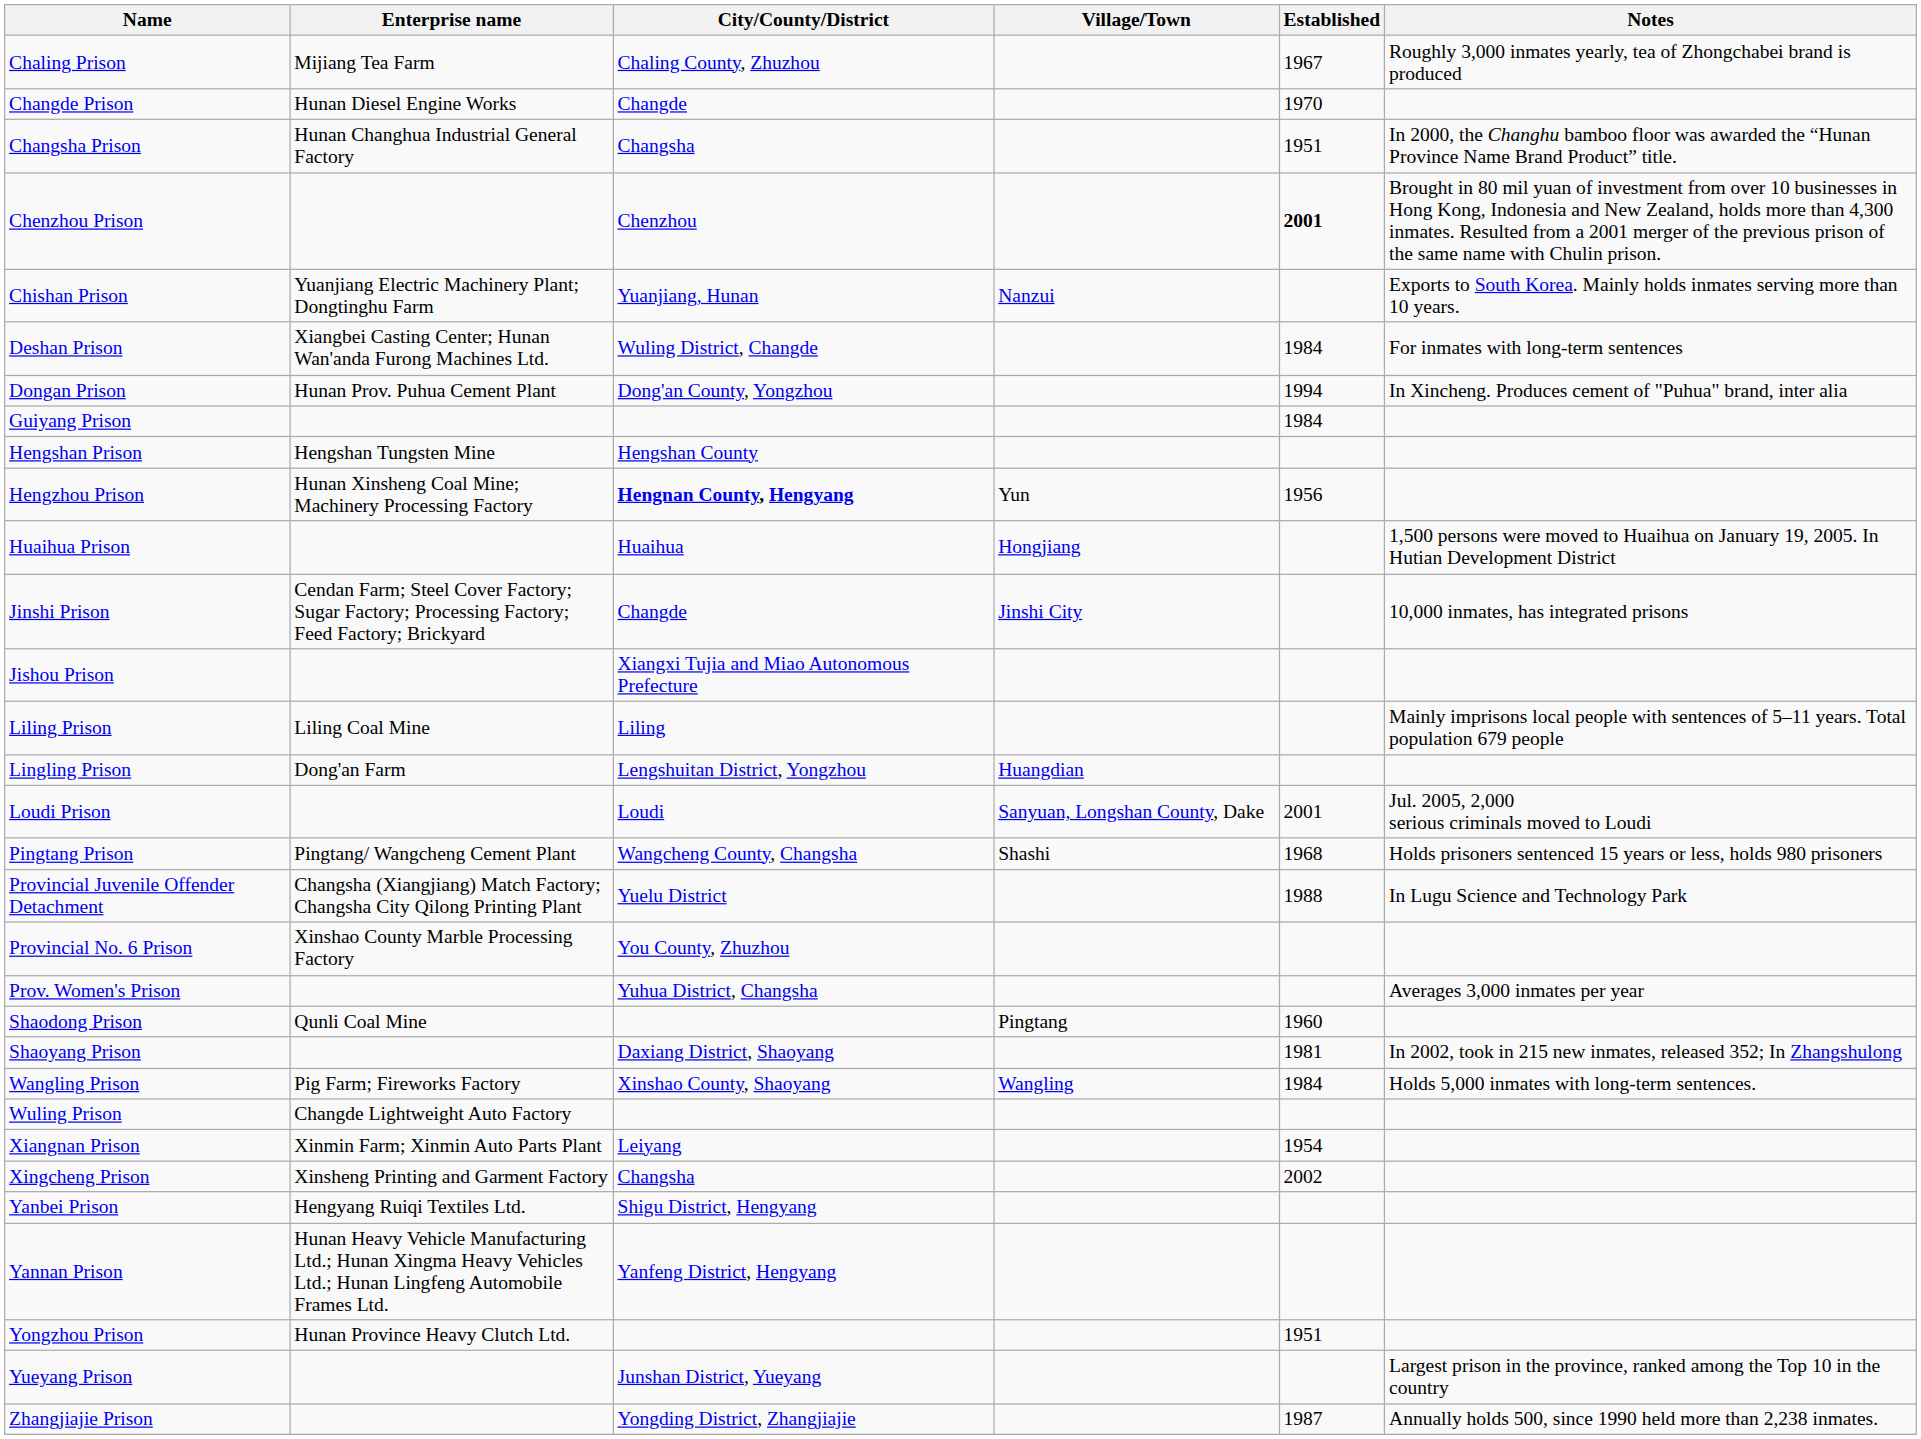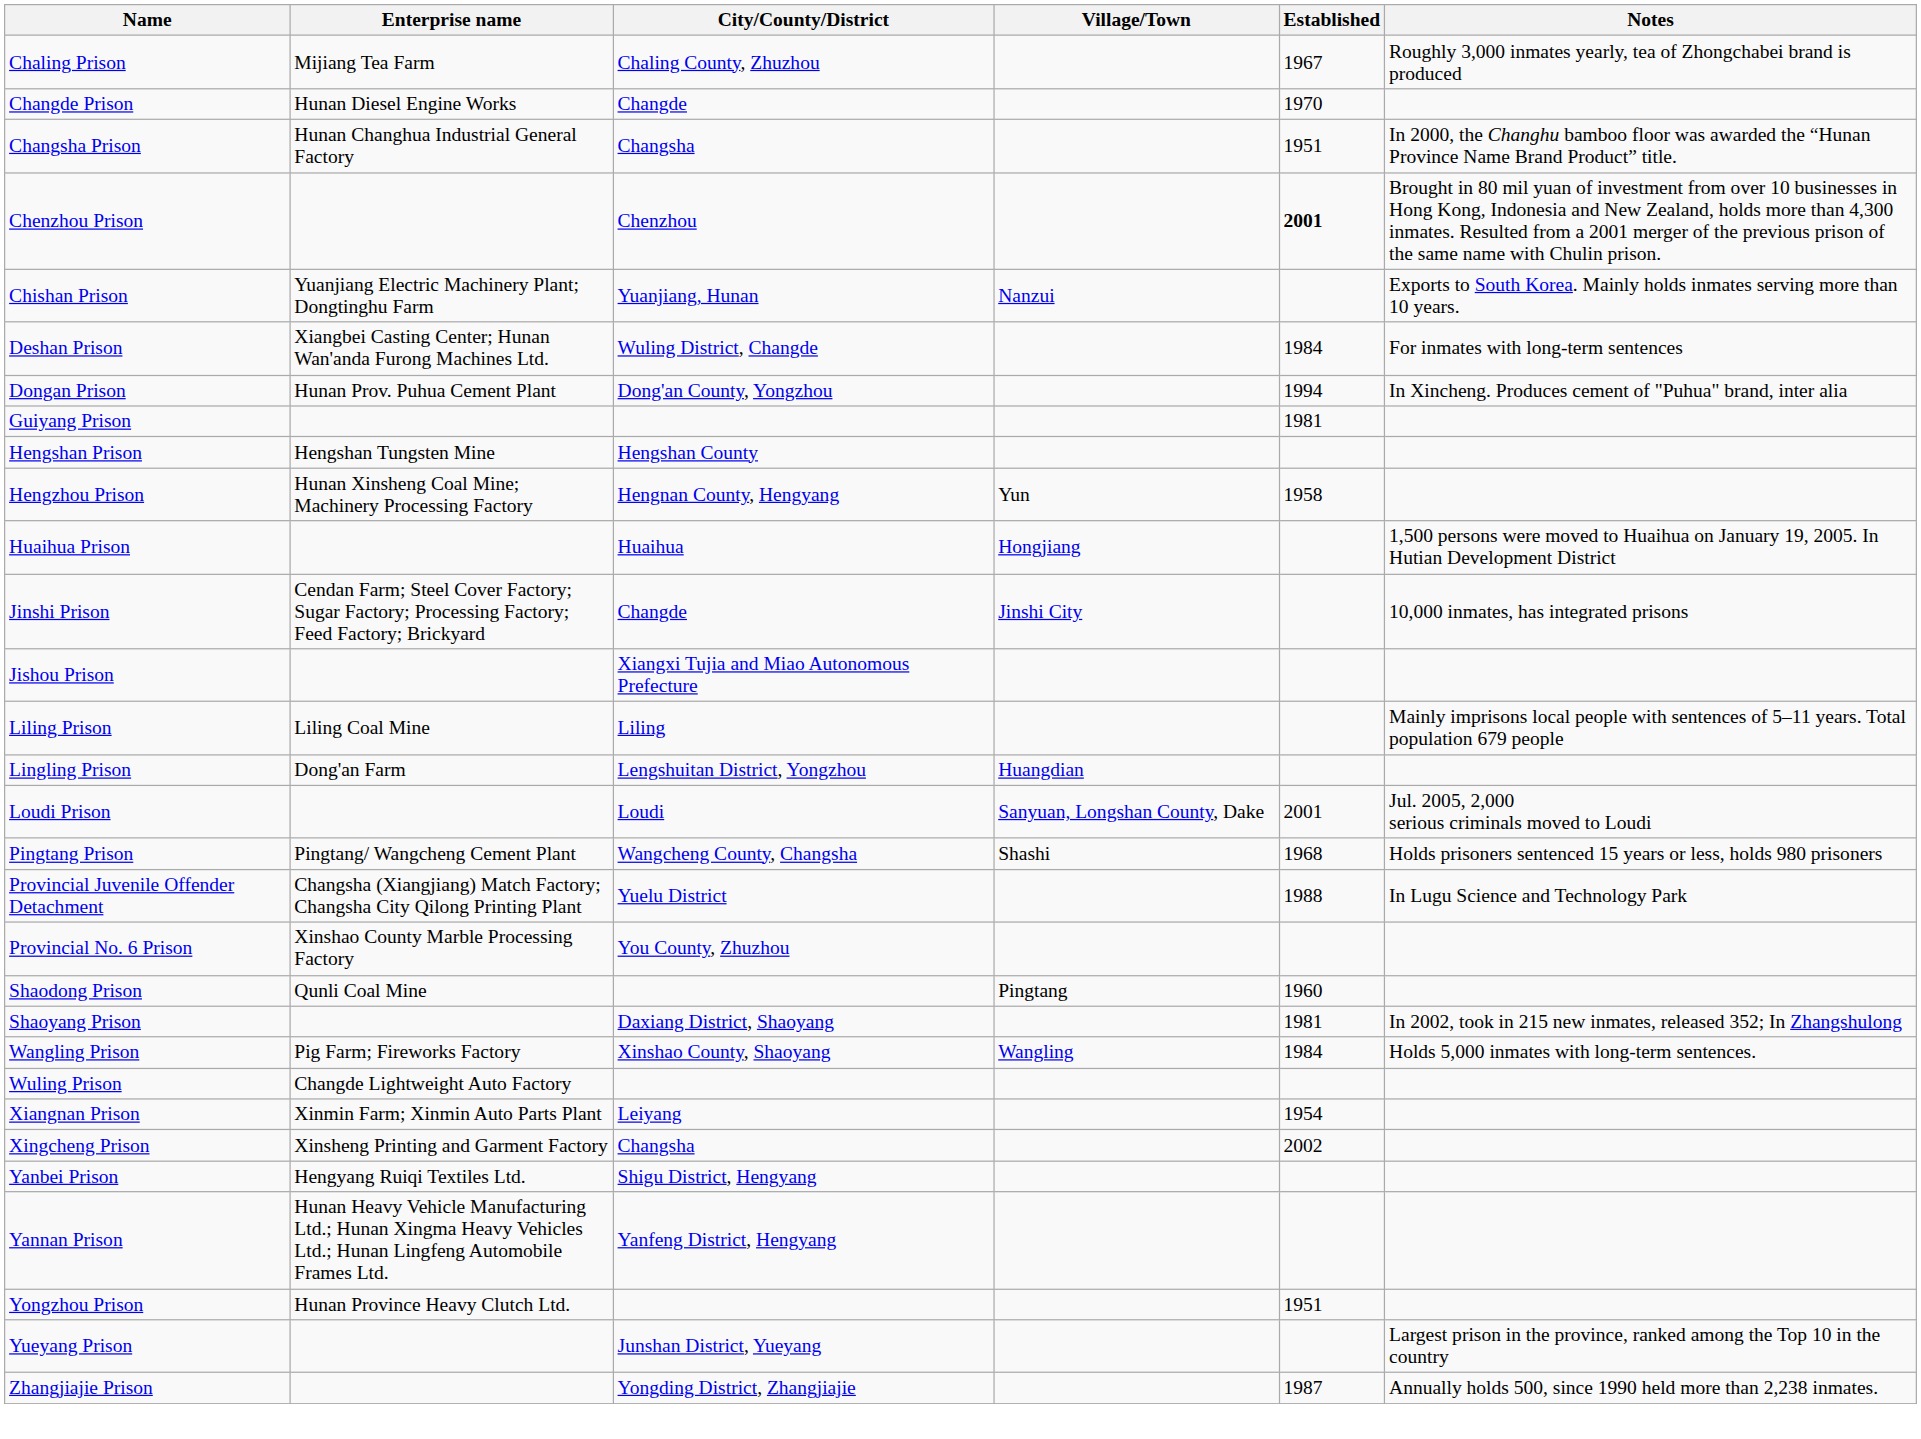 <table class="wikitable">
 <tr>
 <th width=15%>Name</th>
 <th width=17%>Enterprise name</th>
 <th width=20%>City/County/District</th>
 <th width=15%>Village/Town</th>
 <th width=5%>Established</th>
 <th width=28%>Notes</th>
 </tr>
 <tr>
 <td><a href='#'>Chaling Prison</a></td>
 <td>Mijiang Tea Farm</td>
 <td><a href='#'>Chaling County</a>, <a href='#'>Zhuzhou</a></td>
 <td></td>
 <td>1967</td>
 <td>Roughly 3,000 inmates yearly, tea of Zhongchabei brand is produced</td>
 </tr>
 <tr>
 <td><a href='#'>Changde Prison</a></td>
 <td>Hunan Diesel Engine Works</td>
 <td><a href='#'>Changde</a></td>
 <td></td>
 <td>1970</td>
 <td></td>
 </tr>
 <tr>
 <td><a href='#'>Changsha Prison</a></td>
 <td>Hunan Changhua Industrial General Factory</td>
 <td><a href='#'>Changsha</a></td>
 <td></td>
 <td>1951</td>
 <td>In 2000, the <em>Changhu</em> bamboo floor was awarded the “Hunan Province Name Brand Product” title.</td>
 </tr>
 <tr>
 <td><a href='#'>Chenzhou Prison</a></td>
 <td></td>
 <td><a href='#'>Chenzhou</a></td>
 <td></td>
 <td><strong>2001</strong></td>
 <td>Brought in 80 mil yuan of investment from over 10 businesses in<br>Hong Kong, Indonesia and New Zealand, holds more than 4,300 inmates. Resulted from a 2001 merger of the previous prison of the same name with Chulin prison.</td>
 </tr>
 <tr>
 <td><a href='#'>Chishan Prison</a></td>
 <td>Yuanjiang Electric Machinery Plant; Dongtinghu Farm</td>
 <td><a href='#'>Yuanjiang, Hunan</a></td>
 <td><a href='#'>Nanzui</a></td>
 <td></td>
 <td>Exports to <a href='#'>South Korea</a>. Mainly holds inmates serving more than 10 years.</td>
 </tr>
 <tr>
 <td><a href='#'>Deshan Prison</a></td>
 <td>Xiangbei Casting Center; Hunan Wan'anda Furong Machines Ltd.</td>
 <td><a href='#'>Wuling District</a>, <a href='#'>Changde</a></td>
 <td></td>
 <td>1984</td>
 <td>For inmates with long-term sentences</td>
 </tr>
 <tr>
 <td><a href='#'>Dongan Prison</a></td>
 <td>Hunan Prov. Puhua Cement Plant</td>
 <td><a href='#'>Dong'an County</a>, <a href='#'>Yongzhou</a></td>
 <td></td>
 <td>1994</td>
 <td>In Xincheng. Produces cement of "Puhua" brand, inter alia</td>
 </tr>
 <tr>
 <td><a href='#'>Guiyang Prison</a></td>
 <td></td>
 <td></td>
 <td></td>
-<td>1984</td>
+<td>1981</td>
 <td></td>
 </tr>
 <tr>
 <td><a href='#'>Hengshan Prison</a></td>
 <td>Hengshan Tungsten Mine</td>
 <td><a href='#'>Hengshan County</a></td>
 <td></td>
 <td></td>
 <td></td>
 </tr>
 <tr>
 <td><a href='#'>Hengzhou Prison</a></td>
 <td>Hunan Xinsheng Coal Mine; Machinery Processing Factory</td>
-<td><strong><a href='#'>Hengnan County</a>, <a href='#'>Hengyang</a></strong></td>
+<td><a href='#'>Hengnan County</a>, <a href='#'>Hengyang</a></td>
 <td>Yun</td>
-<td>1956</td>
+<td>1958</td>
 <td></td>
 </tr>
 <tr>
 <td><a href='#'>Huaihua Prison</a></td>
 <td></td>
 <td><a href='#'>Huaihua</a></td>
 <td><a href='#'>Hongjiang</a></td>
 <td></td>
 <td>1,500 persons were moved to Huaihua on January 19, 2005. In Hutian Development District</td>
 </tr>
 <tr>
 <td><a href='#'>Jinshi Prison</a></td>
 <td>Cendan Farm; Steel Cover Factory; Sugar Factory; Processing Factory; Feed Factory; Brickyard</td>
 <td><a href='#'>Changde</a></td>
 <td><a href='#'>Jinshi City</a></td>
 <td></td>
 <td>10,000 inmates, has integrated prisons</td>
 </tr>
 <tr>
 <td><a href='#'>Jishou Prison</a></td>
 <td></td>
 <td><a href='#'>Xiangxi Tujia and Miao Autonomous Prefecture</a></td>
 <td></td>
 <td></td>
 <td></td>
 </tr>
 <tr>
 <td><a href='#'>Liling Prison</a></td>
 <td>Liling Coal Mine</td>
 <td><a href='#'>Liling</a></td>
 <td></td>
 <td></td>
 <td>Mainly imprisons local people with sentences of 5–11 years. Total population 679 people</td>
 </tr>
 <tr>
 <td><a href='#'>Lingling Prison</a></td>
 <td>Dong'an Farm</td>
 <td><a href='#'>Lengshuitan District</a>, <a href='#'>Yongzhou</a></td>
 <td><a href='#'>Huangdian</a></td>
 <td></td>
 <td></td>
 </tr>
 <tr>
 <td><a href='#'>Loudi Prison</a></td>
 <td></td>
 <td><a href='#'>Loudi</a></td>
 <td><a href='#'>Sanyuan, Longshan County</a>, Dake</td>
 <td>2001</td>
 <td>Jul. 2005, 2,000<br>serious criminals moved to Loudi</td>
 </tr>
 <tr>
 <td><a href='#'>Pingtang Prison</a></td>
 <td>Pingtang/ Wangcheng Cement Plant</td>
 <td><a href='#'>Wangcheng County</a>, <a href='#'>Changsha</a></td>
 <td>Shashi</td>
 <td>1968</td>
 <td>Holds prisoners sentenced 15 years or less, holds 980 prisoners</td>
 </tr>
 <tr>
 <td><a href='#'>Provincial Juvenile Offender Detachment</a></td>
 <td>Changsha (Xiangjiang) Match Factory; Changsha City Qilong Printing Plant</td>
 <td><a href='#'>Yuelu District</a></td>
 <td></td>
 <td>1988</td>
 <td>In Lugu Science and Technology Park</td>
 </tr>
 <tr>
 <td><a href='#'>Provincial No. 6 Prison</a></td>
 <td>Xinshao County Marble Processing Factory</td>
 <td><a href='#'>You County</a>, <a href='#'>Zhuzhou</a></td>
 <td></td>
 <td></td>
 <td></td>
-</tr>
-<tr>
-<td><a href='#'>Prov. Women's Prison</a></td>
-<td></td>
-<td><a href='#'>Yuhua District</a>, <a href='#'>Changsha</a></td>
-<td></td>
-<td></td>
-<td>Averages 3,000 inmates per year</td>
 </tr>
 <tr>
 <td><a href='#'>Shaodong Prison</a></td>
 <td>Qunli Coal Mine</td>
 <td></td>
 <td>Pingtang</td>
 <td>1960</td>
 <td></td>
 </tr>
 <tr>
 <td><a href='#'>Shaoyang Prison</a></td>
 <td></td>
 <td><a href='#'>Daxiang District</a>, <a href='#'>Shaoyang</a></td>
 <td></td>
 <td>1981</td>
 <td>In 2002, took in 215 new inmates, released 352; In <a href='#'>Zhangshulong</a></td>
 </tr>
 <tr>
 <td><a href='#'>Wangling Prison</a></td>
 <td>Pig Farm; Fireworks Factory</td>
 <td><a href='#'>Xinshao County</a>, <a href='#'>Shaoyang</a></td>
 <td><a href='#'>Wangling</a></td>
 <td>1984</td>
 <td>Holds 5,000 inmates with long-term sentences.</td>
 </tr>
 <tr>
 <td><a href='#'>Wuling Prison</a></td>
 <td>Changde Lightweight Auto Factory</td>
 <td></td>
 <td></td>
 <td></td>
 <td></td>
 </tr>
 <tr>
 <td><a href='#'>Xiangnan Prison</a></td>
 <td>Xinmin Farm; Xinmin Auto Parts Plant</td>
 <td><a href='#'>Leiyang</a></td>
 <td></td>
 <td>1954</td>
 <td></td>
 </tr>
 <tr>
 <td><a href='#'>Xingcheng Prison</a></td>
 <td>Xinsheng Printing and Garment Factory</td>
 <td><a href='#'>Changsha</a></td>
 <td></td>
 <td>2002</td>
 <td></td>
 </tr>
 <tr>
 <td><a href='#'>Yanbei Prison</a></td>
 <td>Hengyang Ruiqi Textiles Ltd.</td>
 <td><a href='#'>Shigu District</a>, <a href='#'>Hengyang</a></td>
 <td></td>
 <td></td>
 <td></td>
 </tr>
 <tr>
 <td><a href='#'>Yannan Prison</a></td>
 <td>Hunan Heavy Vehicle Manufacturing Ltd.; Hunan Xingma Heavy Vehicles Ltd.; Hunan Lingfeng Automobile Frames Ltd.</td>
 <td><a href='#'>Yanfeng District</a>, <a href='#'>Hengyang</a></td>
 <td></td>
 <td></td>
 <td></td>
 </tr>
 <tr>
 <td><a href='#'>Yongzhou Prison</a></td>
 <td>Hunan Province Heavy Clutch Ltd.</td>
 <td></td>
 <td></td>
 <td>1951</td>
 <td></td>
 </tr>
 <tr>
 <td><a href='#'>Yueyang Prison</a></td>
 <td></td>
 <td><a href='#'>Junshan District</a>, <a href='#'>Yueyang</a></td>
 <td></td>
 <td></td>
 <td>Largest prison in the province, ranked among the Top 10 in the country</td>
 </tr>
 <tr>
 <td><a href='#'>Zhangjiajie Prison</a></td>
 <td></td>
 <td><a href='#'>Yongding District</a>, <a href='#'>Zhangjiajie</a></td>
 <td></td>
 <td>1987</td>
 <td>Annually holds 500, since 1990 held more than 2,238 inmates.</td>
 </tr>
 <tr>
 </tr>
 </table>
